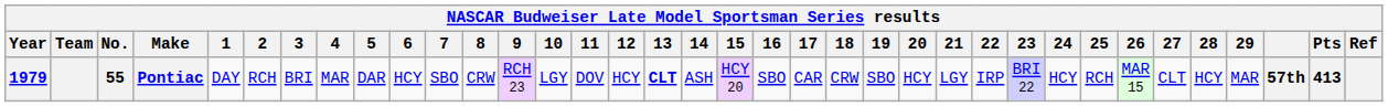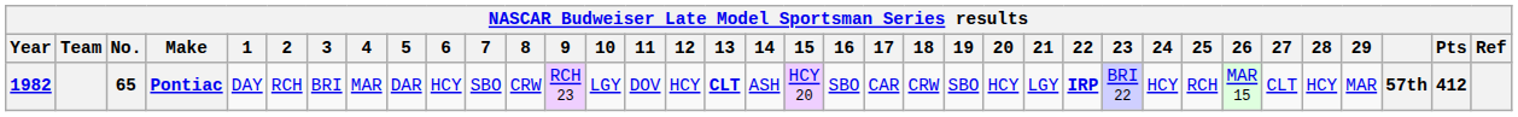 <table class="wikitable" style="text-align:center; font-size:75%">
 <tr>
 <th colspan=42><a href='#'>NASCAR Budweiser Late Model Sportsman Series</a> results</th>
 </tr>
 <tr>
 <th>Year</th>
 <th>Team</th>
 <th>No.</th>
 <th>Make</th>
 <th>1</th>
 <th>2</th>
 <th>3</th>
 <th>4</th>
 <th>5</th>
 <th>6</th>
 <th>7</th>
 <th>8</th>
 <th>9</th>
 <th>10</th>
 <th>11</th>
 <th>12</th>
 <th>13</th>
 <th>14</th>
 <th>15</th>
 <th>16</th>
 <th>17</th>
 <th>18</th>
 <th>19</th>
 <th>20</th>
 <th>21</th>
 <th>22</th>
 <th>23</th>
 <th>24</th>
 <th>25</th>
 <th>26</th>
 <th>27</th>
 <th>28</th>
 <th>29</th>
 <th></th>
 <th>Pts</th>
 <th>Ref</th>
 </tr>
 <tr>
-<th><a href='#'>1979</a></th>
+<th><a href='#'>1982</a></th>
 <th></th>
-<th>55</th>
+<th>65</th>
 <th><a href='#'>Pontiac</a></th>
 <td><a href='#'>DAY</a></td>
 <td><a href='#'>RCH</a></td>
 <td><a href='#'>BRI</a></td>
 <td><a href='#'>MAR</a></td>
 <td><a href='#'>DAR</a></td>
 <td><a href='#'>HCY</a></td>
 <td><a href='#'>SBO</a></td>
 <td><a href='#'>CRW</a></td>
 <td style="background:#EFCFFF;"><a href='#'>RCH</a><br><small>23</small></td>
 <td><a href='#'>LGY</a></td>
 <td><a href='#'>DOV</a></td>
 <td><a href='#'>HCY</a></td>
 <td><strong><a href='#'>CLT</a></strong></td>
 <td><a href='#'>ASH</a></td>
 <td style="background:#EFCFFF;"><a href='#'>HCY</a><br><small>20</small></td>
 <td><a href='#'>SBO</a></td>
 <td><a href='#'>CAR</a></td>
 <td><a href='#'>CRW</a></td>
 <td><a href='#'>SBO</a></td>
 <td><a href='#'>HCY</a></td>
 <td><a href='#'>LGY</a></td>
-<td><a href='#'>IRP</a></td>
+<td><strong><a href='#'>IRP</a></strong></td>
 <td style="background:#CFCFFF;"><a href='#'>BRI</a><br><small>22</small></td>
 <td><a href='#'>HCY</a></td>
 <td><a href='#'>RCH</a></td>
 <td style="background:#DFFFDF;"><a href='#'>MAR</a><br><small>15</small></td>
 <td><a href='#'>CLT</a></td>
 <td><a href='#'>HCY</a></td>
 <td><a href='#'>MAR</a></td>
 <th>57th</th>
-<th>413</th>
+<th>412</th>
 <th></th>
 </tr>
 </table>
